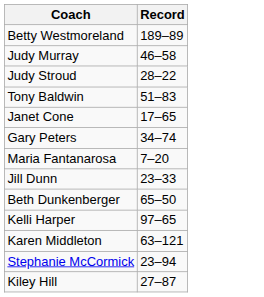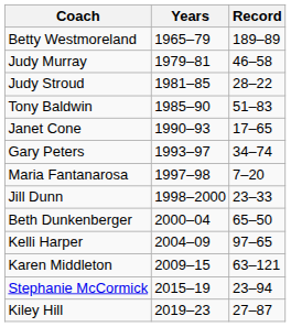 <table class="wikitable">
 <tr>
 <th>Coach</th>
+<th>Years</th>
 <th>Record</th>
 </tr>
 <tr>
 <td>Betty Westmoreland</td>
+<td>1965–79</td>
 <td>189–89</td>
 </tr>
 <tr>
 <td>Judy Murray</td>
+<td>1979–81</td>
 <td>46–58</td>
 </tr>
 <tr>
 <td>Judy Stroud</td>
+<td>1981–85</td>
 <td>28–22</td>
 </tr>
 <tr>
 <td>Tony Baldwin</td>
+<td>1985–90</td>
 <td>51–83</td>
 </tr>
 <tr>
 <td>Janet Cone</td>
+<td>1990–93</td>
 <td>17–65</td>
 </tr>
 <tr>
 <td>Gary Peters</td>
+<td>1993–97</td>
 <td>34–74</td>
 </tr>
 <tr>
 <td>Maria Fantanarosa</td>
+<td>1997–98</td>
 <td>7–20</td>
 </tr>
 <tr>
 <td>Jill Dunn</td>
+<td>1998–2000</td>
 <td>23–33</td>
 </tr>
 <tr>
 <td>Beth Dunkenberger</td>
+<td>2000–04</td>
 <td>65–50</td>
 </tr>
 <tr>
 <td>Kelli Harper</td>
+<td>2004–09</td>
 <td>97–65</td>
 </tr>
 <tr>
 <td>Karen Middleton</td>
+<td>2009–15</td>
 <td>63–121</td>
 </tr>
 <tr>
 <td><a href='#'>Stephanie McCormick</a></td>
+<td>2015–19</td>
 <td>23–94</td>
 </tr>
 <tr>
 <td>Kiley Hill</td>
+<td>2019–23</td>
 <td>27–87</td>
 </tr>
 </table>
